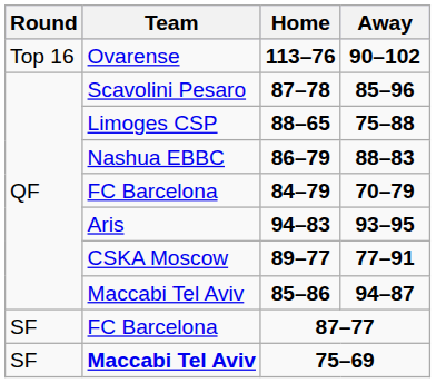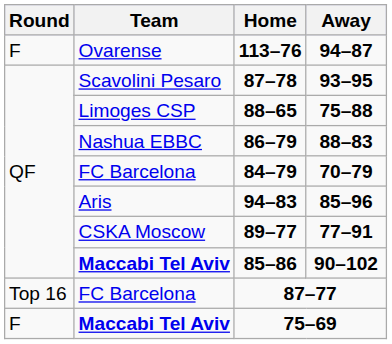 <table class="wikitable" style="text-align: left; font-size:95%">
 <tr bgcolor="#ccccff">
 <th>Round</th>
 <th>Team</th>
 <th>Home</th>
 <th>  Away  </th>
 </tr>
 <tr>
-<td>Top 16</td>
+<td>F</td>
 <td> <a href='#'>Ovarense</a></td>
 <td style="text-align:center;"><strong>113–76</strong></td>
-<td style="text-align:center;"><strong>90–102</strong></td>
+<td style="text-align:center;"><strong>94–87</strong></td>
 </tr>
 <tr>
 <td rowspan=7>QF</td>
 <td> <a href='#'>Scavolini Pesaro</a></td>
 <td style="text-align:center;"><strong>87–78</strong></td>
-<td style="text-align:center;"><strong>85–96</strong></td>
+<td style="text-align:center;"><strong>93–95</strong></td>
 </tr>
 <tr>
 <td> <a href='#'>Limoges CSP</a></td>
 <td style="text-align:center;"><strong>88–65</strong></td>
 <td style="text-align:center;"><strong>75–88</strong></td>
 </tr>
 <tr>
 <td> <a href='#'>Nashua EBBC</a></td>
 <td style="text-align:center;"><strong>86–79</strong></td>
 <td style="text-align:center;"><strong>88–83</strong></td>
 </tr>
 <tr>
 <td> <a href='#'>FC Barcelona</a></td>
 <td style="text-align:center;"><strong>84–79</strong></td>
 <td style="text-align:center;"><strong>70–79</strong></td>
 </tr>
 <tr>
 <td> <a href='#'>Aris</a></td>
 <td style="text-align:center;"><strong>94–83</strong></td>
-<td style="text-align:center;"><strong>93–95</strong></td>
+<td style="text-align:center;"><strong>85–96</strong></td>
 </tr>
 <tr>
 <td> <a href='#'>CSKA Moscow</a></td>
 <td style="text-align:center;"><strong>89–77</strong></td>
 <td style="text-align:center;"><strong>77–91</strong></td>
 </tr>
 <tr>
-<td> <a href='#'>Maccabi Tel Aviv</a></td>
+<td><strong> <a href='#'>Maccabi Tel Aviv</a></strong></td>
 <td style="text-align:center;"><strong>85–86</strong></td>
-<td style="text-align:center;"><strong>94–87</strong></td>
+<td style="text-align:center;"><strong>90–102</strong></td>
 </tr>
 <tr>
-<td>SF</td>
+<td>Top 16</td>
 <td> <a href='#'>FC Barcelona</a></td>
 <td colspan=2 align="center"><strong>87–77</strong></td>
 </tr>
 <tr>
-<td>SF</td>
+<td>F</td>
 <td><strong> <a href='#'>Maccabi Tel Aviv</a></strong></td>
 <td colspan=2 align="center"><strong>75–69</strong></td>
 </tr>
 </table>
